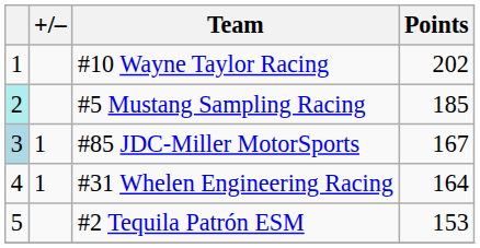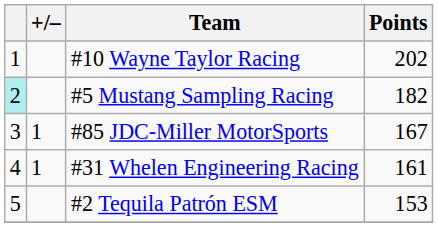 <table class="wikitable" style="font-size: 95%;">
 <tr>
 <th scope="col"></th>
 <th scope="col">+/–</th>
 <th scope="col">Team</th>
 <th scope="col">Points</th>
 </tr>
 <tr>
 <td align=center>1</td>
 <td align="left"></td>
 <td> #10 <a href='#'>Wayne Taylor Racing</a></td>
 <td align=right>202</td>
 </tr>
 <tr>
 <td align=center style="background: paleturquoise;">2</td>
 <td align="left"></td>
 <td> #5 <a href='#'>Mustang Sampling Racing</a></td>
-<td align=right>185</td>
+<td align=right>182</td>
 </tr>
 <tr>
-<td align=center style="background: lightblue;">3</td>
+<td align=center>3</td>
 <td align="left"> 1</td>
 <td> #85 <a href='#'>JDC-Miller MotorSports</a></td>
 <td align=right>167</td>
 </tr>
 <tr>
 <td align=center>4</td>
 <td align="left"> 1</td>
 <td> #31 <a href='#'>Whelen Engineering Racing</a></td>
-<td align=right>164</td>
+<td align=right>161</td>
 </tr>
 <tr>
 <td align=center>5</td>
 <td align="left"></td>
 <td>  #2 <a href='#'>Tequila Patrón ESM</a></td>
 <td align=right>153</td>
 </tr>
 <tr>
 </tr>
 </table>
